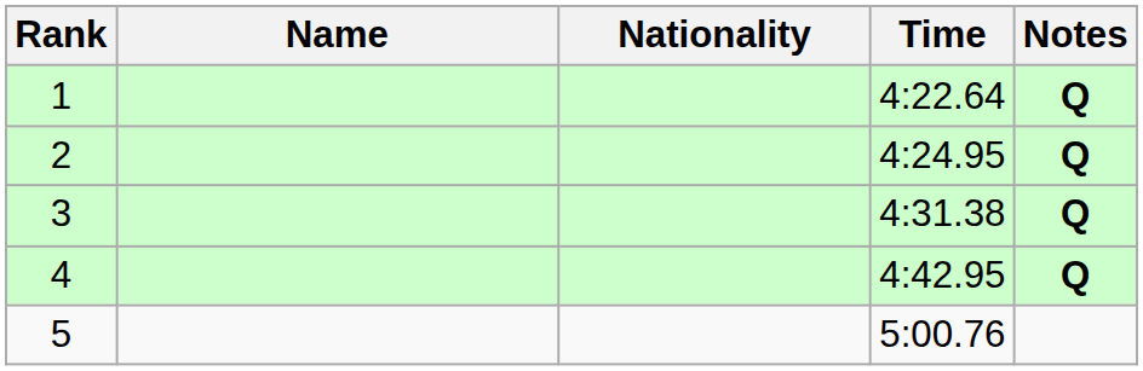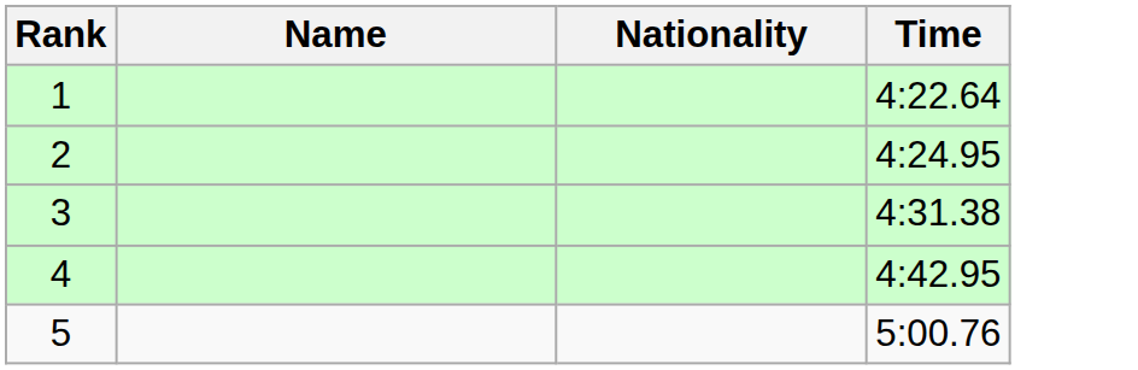 <table class="wikitable sortable" style="text-align:center">
 <tr>
 <th>Rank</th>
 <th style="width:180px">Name</th>
 <th style="width:125px">Nationality</th>
 <th>Time</th>
-<th>Notes</th>
 </tr>
 <tr style="background:#cfc;">
 <td>1</td>
 <td style="text-align:left;"></td>
 <td style="text-align:left;"></td>
 <td>4:22.64</td>
-<td><strong>Q</strong></td>
 </tr>
 <tr style="background:#cfc;">
 <td>2</td>
 <td style="text-align:left;"></td>
 <td style="text-align:left;"></td>
 <td>4:24.95</td>
-<td><strong>Q</strong></td>
 </tr>
 <tr style="background:#cfc;">
 <td>3</td>
 <td style="text-align:left;"></td>
 <td style="text-align:left;"></td>
 <td>4:31.38</td>
-<td><strong>Q</strong></td>
 </tr>
 <tr style="background:#cfc;">
 <td>4</td>
 <td style="text-align:left;"></td>
 <td style="text-align:left;"></td>
 <td>4:42.95</td>
-<td><strong>Q</strong></td>
 </tr>
 <tr>
 <td>5</td>
 <td style="text-align:left;"></td>
 <td style="text-align:left;"></td>
 <td>5:00.76</td>
-<td></td>
 </tr>
 </table>
